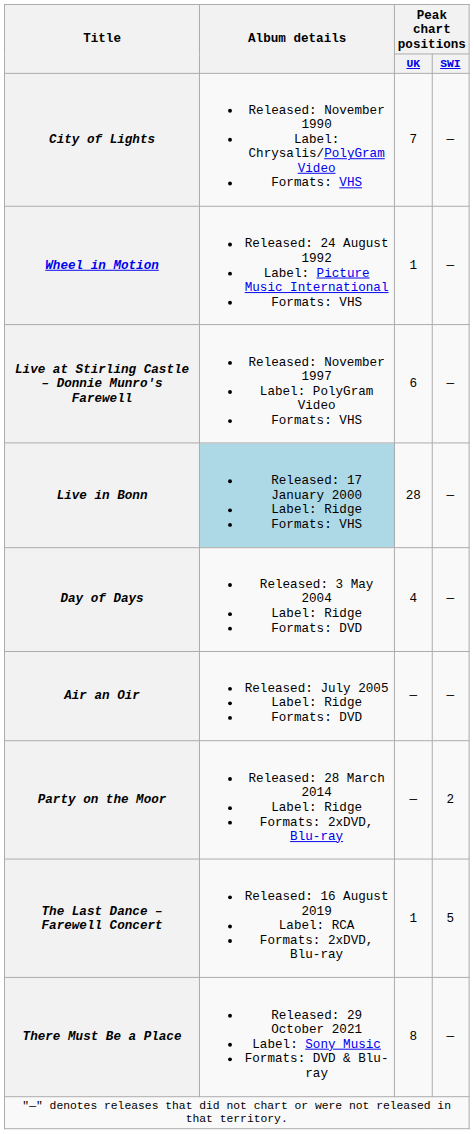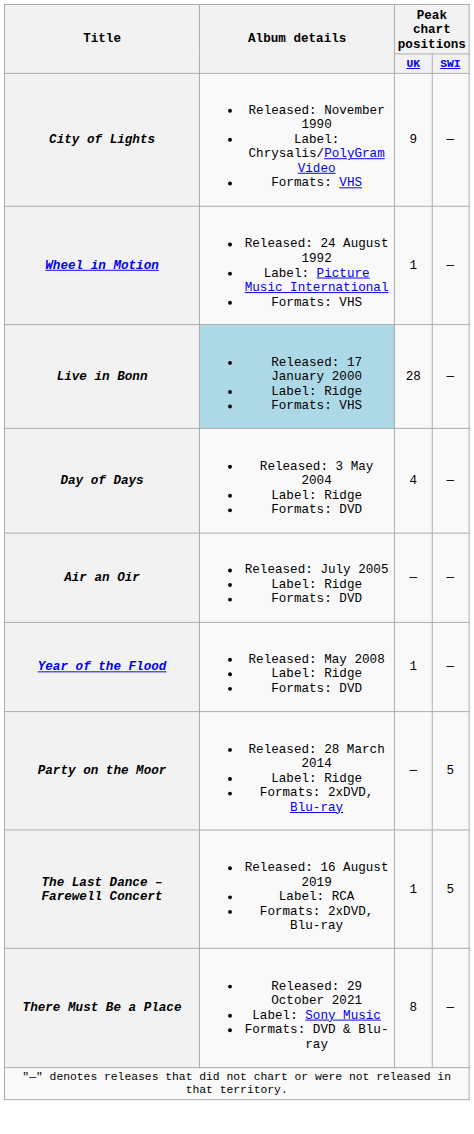 <table class="wikitable plainrowheaders" style="text-align:center;">
 <tr>
 <th rowspan="2" scope="col" style="width:15em;">Title</th>
 <th rowspan="2" scope="col" style="width:15em;">Album details</th>
 <th colspan="2">Peak chart positions</th>
 </tr>
 <tr>
 <th scope="col" style="width:2em;font-size:90%;"><a href='#'>UK</a><br></th>
 <th scope="col" style="width:2em;font-size:90%;"><a href='#'>SWI</a><br></th>
 </tr>
 <tr>
 <th scope="row"><em>City of Lights</em></th>
 <td><br><ul><li>Released: November 1990</li><li>Label: Chrysalis/<a href='#'>PolyGram Video</a></li><li>Formats: <a href='#'>VHS</a></li></ul></td>
-<td>7</td>
+<td>9</td>
 <td>—</td>
 </tr>
 <tr>
 <th scope="row"><em><a href='#'>Wheel in Motion</a></em></th>
 <td><br><ul><li>Released: 24 August 1992</li><li>Label: <a href='#'>Picture Music International</a></li><li>Formats: VHS</li></ul></td>
 <td>1</td>
-<td>—</td>
-</tr>
-<tr>
-<th scope="row"><em>Live at Stirling Castle – Donnie Munro's Farewell</em></th>
-<td><br><ul><li>Released: November 1997</li><li>Label: PolyGram Video</li><li>Formats: VHS</li></ul></td>
-<td>6</td>
 <td>—</td>
 </tr>
 <tr>
 <th scope="row"><em>Live in Bonn</em></th>
 <td style="background: lightblue;"><br><ul><li>Released: 17 January 2000</li><li>Label: Ridge</li><li>Formats: VHS</li></ul></td>
 <td>28</td>
 <td>—</td>
 </tr>
 <tr>
 <th scope="row"><em>Day of Days</em></th>
 <td><br><ul><li>Released: 3 May 2004</li><li>Label: Ridge</li><li>Formats: DVD</li></ul></td>
 <td>4</td>
 <td>—</td>
 </tr>
 <tr>
 <th scope="row"><em>Air an Oir</em></th>
 <td><br><ul><li>Released: July 2005</li><li>Label: Ridge</li><li>Formats: DVD</li></ul></td>
 <td>—</td>
 <td>—</td>
 </tr>
 <tr>
+<th scope="row"><em><a href='#'>Year of the Flood</a></em></th>
+<td><br><ul><li>Released: May 2008</li><li>Label: Ridge</li><li>Formats: DVD</li></ul></td>
+<td>1</td>
+<td>—</td>
+</tr>
+<tr>
 <th scope="row"><em>Party on the Moor</em></th>
 <td><br><ul><li>Released: 28 March 2014</li><li>Label: Ridge</li><li>Formats: 2xDVD, <a href='#'>Blu-ray</a></li></ul></td>
 <td>—</td>
-<td>2</td>
+<td>5</td>
 </tr>
 <tr>
 <th scope="row"><em>The Last Dance – Farewell Concert</em></th>
 <td><br><ul><li>Released: 16 August 2019</li><li>Label: RCA</li><li>Formats: 2xDVD, Blu-ray</li></ul></td>
 <td>1</td>
 <td>5</td>
 </tr>
 <tr>
 <th scope="row"><em>There Must Be a Place</em></th>
 <td><br><ul><li>Released: 29 October 2021</li><li>Label: <a href='#'>Sony Music</a></li><li>Formats: DVD & Blu-ray</li></ul></td>
 <td>8</td>
 <td>—</td>
 </tr>
 <tr>
 <td colspan="4" style="font-size:90%">"—" denotes releases that did not chart or were not released in that territory.</td>
 </tr>
 </table>
